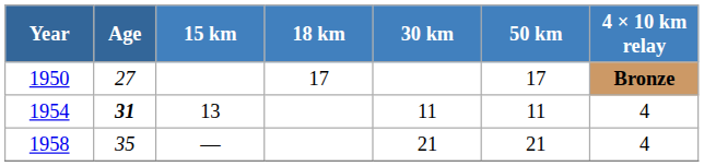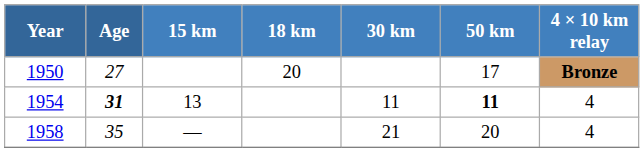 <table class="wikitable" style="font-size:95%; text-align:center; border:grey solid 1px; border-collapse:collapse; background:#ffffff;">
 <tr>
 <th style="background-color:#369; color:white; width:60px;"> Year </th>
 <th style="background-color:#369; color:white; width:40px;"> Age </th>
 <th style="background-color:#4180be; color:white; width:75px;"> 15 km </th>
 <th style="background-color:#4180be; color:white; width:75px;"> 18 km </th>
 <th style="background-color:#4180be; color:white; width:75px;"> 30 km </th>
 <th style="background-color:#4180be; color:white; width:75px;"> 50 km </th>
 <th style="background-color:#4180be; color:white; width:75px;"> 4 × 10 km <br> relay </th>
 </tr>
 <tr>
 <td><a href='#'>1950</a></td>
 <td><em>27</em></td>
 <td></td>
-<td>17</td>
+<td>20</td>
 <td></td>
 <td>17</td>
 <td bgcolor="cc9966"><strong>Bronze</strong></td>
 </tr>
 <tr>
 <td><a href='#'>1954</a></td>
 <td><strong><em>31</em></strong></td>
 <td>13</td>
 <td></td>
 <td>11</td>
-<td>11</td>
+<td><strong>11</strong></td>
 <td>4</td>
 </tr>
 <tr>
 <td><a href='#'>1958</a></td>
 <td><em>35</em></td>
 <td>—</td>
 <td></td>
 <td>21</td>
-<td>21</td>
+<td>20</td>
 <td>4</td>
 </tr>
 <tr>
 </tr>
 </table>
